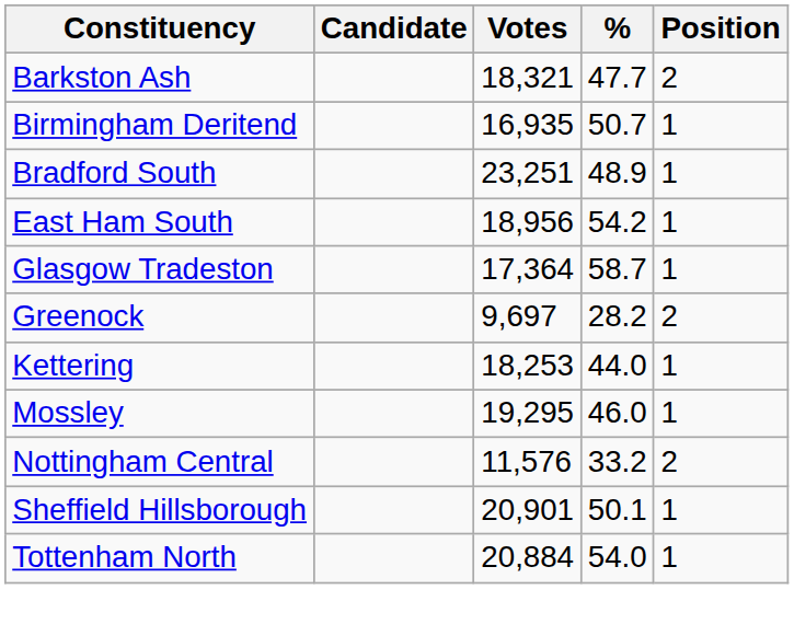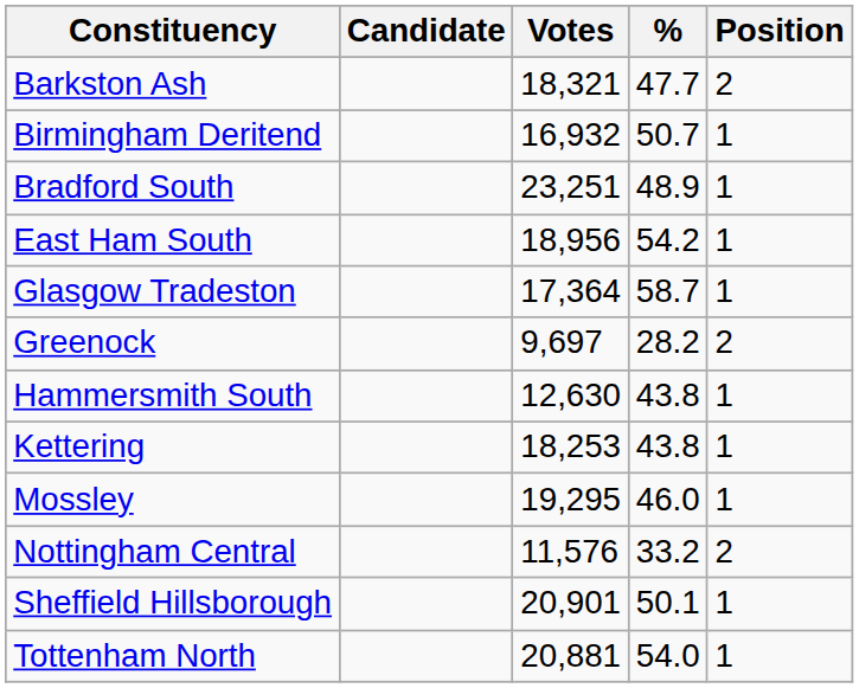 <table class="wikitable sortable">
 <tr>
 <th>Constituency</th>
 <th>Candidate</th>
 <th>Votes</th>
 <th>%</th>
 <th>Position</th>
 </tr>
 <tr>
 <td><a href='#'>Barkston Ash</a></td>
 <td></td>
 <td>18,321</td>
 <td>47.7</td>
 <td>2</td>
 </tr>
 <tr>
 <td><a href='#'>Birmingham Deritend</a></td>
 <td></td>
-<td>16,935</td>
+<td>16,932</td>
 <td>50.7</td>
 <td>1</td>
 </tr>
 <tr>
 <td><a href='#'>Bradford South</a></td>
 <td></td>
 <td>23,251</td>
 <td>48.9</td>
 <td>1</td>
 </tr>
 <tr>
 <td><a href='#'>East Ham South</a></td>
 <td></td>
 <td>18,956</td>
 <td>54.2</td>
 <td>1</td>
 </tr>
 <tr>
 <td><a href='#'>Glasgow Tradeston</a></td>
 <td></td>
 <td>17,364</td>
 <td>58.7</td>
 <td>1</td>
 </tr>
 <tr>
 <td><a href='#'>Greenock</a></td>
 <td></td>
 <td>9,697</td>
 <td>28.2</td>
 <td>2</td>
 </tr>
 <tr>
+<td><a href='#'>Hammersmith South</a></td>
+<td></td>
+<td>12,630</td>
+<td>43.8</td>
+<td>1</td>
+</tr>
+<tr>
 <td><a href='#'>Kettering</a></td>
 <td></td>
 <td>18,253</td>
-<td>44.0</td>
+<td>43.8</td>
 <td>1</td>
 </tr>
 <tr>
 <td><a href='#'>Mossley</a></td>
 <td></td>
 <td>19,295</td>
 <td>46.0</td>
 <td>1</td>
 </tr>
 <tr>
 <td><a href='#'>Nottingham Central</a></td>
 <td></td>
 <td>11,576</td>
 <td>33.2</td>
 <td>2</td>
 </tr>
 <tr>
 <td><a href='#'>Sheffield Hillsborough</a></td>
 <td></td>
 <td>20,901</td>
 <td>50.1</td>
 <td>1</td>
 </tr>
 <tr>
 <td><a href='#'>Tottenham North</a></td>
 <td></td>
-<td>20,884</td>
+<td>20,881</td>
 <td>54.0</td>
 <td>1</td>
 </tr>
 </table>
